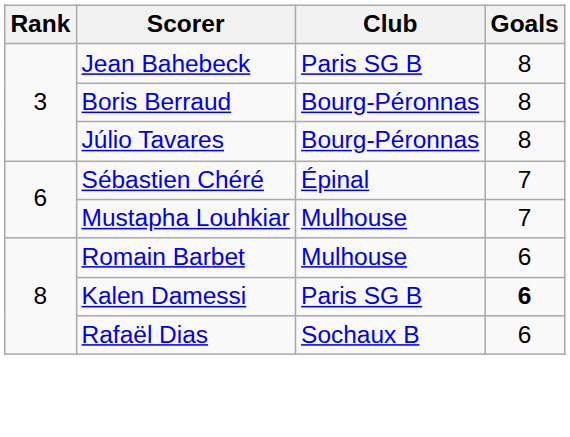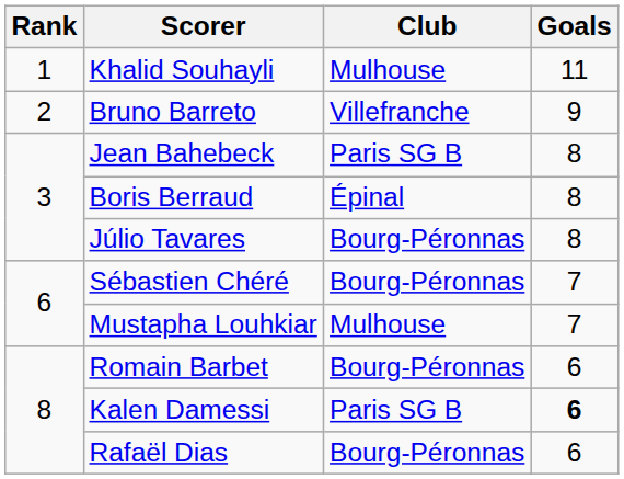 <table class="wikitable" style="float:left; margin-right:1em">
 <tr>
 <th>Rank</th>
 <th>Scorer</th>
 <th>Club</th>
 <th>Goals</th>
+</tr>
+<tr>
+<td rowspan="1" align="center">1</td>
+<td> <a href='#'>Khalid Souhayli</a></td>
+<td><a href='#'>Mulhouse</a></td>
+<td align="center">11</td>
+</tr>
+<tr>
+<td rowspan="1" align="center">2</td>
+<td> <a href='#'>Bruno Barreto</a></td>
+<td><a href='#'>Villefranche</a></td>
+<td align="center">9</td>
 </tr>
 <tr>
 <td rowspan="3" align="center">3</td>
 <td> <a href='#'>Jean Bahebeck</a></td>
 <td><a href='#'>Paris SG B</a></td>
 <td align="center">8</td>
 </tr>
 <tr>
 <td> <a href='#'>Boris Berraud</a></td>
-<td><a href='#'>Bourg-Péronnas</a></td>
+<td><a href='#'>Épinal</a></td>
 <td align="center">8</td>
 </tr>
 <tr>
 <td> <a href='#'>Júlio Tavares</a></td>
 <td><a href='#'>Bourg-Péronnas</a></td>
 <td align="center">8</td>
 </tr>
 <tr>
 <td rowspan="2" align="center">6</td>
 <td> <a href='#'>Sébastien Chéré</a></td>
-<td><a href='#'>Épinal</a></td>
+<td><a href='#'>Bourg-Péronnas</a></td>
 <td align="center">7</td>
 </tr>
 <tr>
 <td> <a href='#'>Mustapha Louhkiar</a></td>
 <td><a href='#'>Mulhouse</a></td>
 <td align="center">7</td>
 </tr>
 <tr>
 <td rowspan="3" align="center">8</td>
 <td> <a href='#'>Romain Barbet</a></td>
-<td><a href='#'>Mulhouse</a></td>
+<td><a href='#'>Bourg-Péronnas</a></td>
 <td align="center">6</td>
 </tr>
 <tr>
 <td> <a href='#'>Kalen Damessi</a></td>
 <td><a href='#'>Paris SG B</a></td>
 <td align="center"><strong>6</strong></td>
 </tr>
 <tr>
 <td> <a href='#'>Rafaël Dias</a></td>
-<td><a href='#'>Sochaux B</a></td>
+<td><a href='#'>Bourg-Péronnas</a></td>
 <td align="center">6</td>
 </tr>
 </table>
